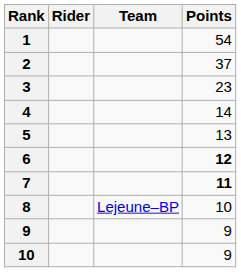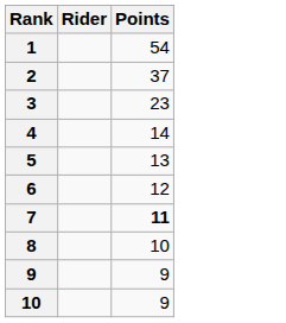 <table class="wikitable">
 <tr>
 <th scope="col">Rank</th>
 <th scope="col">Rider</th>
-<th scope="col">Team</th>
 <th scope="col">Points</th>
 </tr>
 <tr>
 <th scope="row">1</th>
-<td></td>
 <td></td>
 <td style="text-align:right;">54</td>
 </tr>
 <tr>
 <th scope="row">2</th>
 <td> </td>
-<td></td>
 <td style="text-align:right;">37</td>
 </tr>
 <tr>
 <th scope="row">3</th>
-<td></td>
 <td></td>
 <td style="text-align:right;">23</td>
 </tr>
 <tr>
 <th scope="row">4</th>
 <td></td>
-<td></td>
 <td style="text-align:right;">14</td>
 </tr>
 <tr>
 <th scope="row">5</th>
-<td></td>
 <td></td>
 <td style="text-align:right;">13</td>
 </tr>
 <tr>
 <th scope="row">6</th>
 <td></td>
-<td></td>
-<td style="text-align:right;"><strong>12</strong></td>
+<td style="text-align:right;">12</td>
 </tr>
 <tr>
 <th scope="row">7</th>
-<td></td>
 <td></td>
 <td style="text-align:right;"><strong>11</strong></td>
 </tr>
 <tr>
 <th scope="row">8</th>
 <td></td>
-<td><a href='#'>Lejeune–BP</a></td>
 <td style="text-align:right;">10</td>
 </tr>
 <tr>
 <th scope="row">9</th>
-<td></td>
 <td></td>
 <td style="text-align:right;">9</td>
 </tr>
 <tr>
 <th scope="row">10</th>
 <td></td>
-<td></td>
 <td style="text-align:right;">9</td>
 </tr>
 </table>
